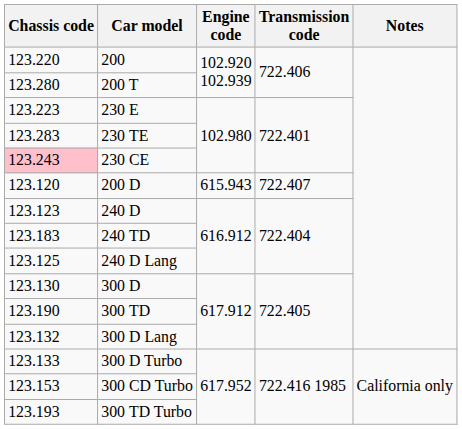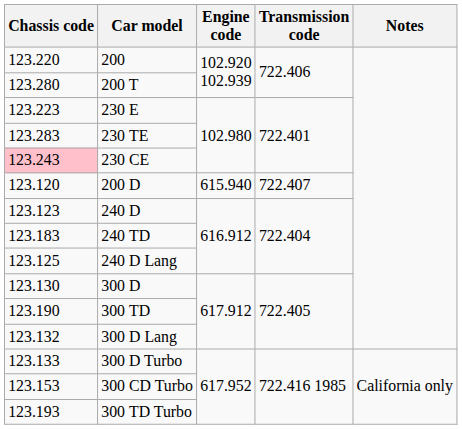 <table class="wikitable collapsible collapsed">
 <tr>
 <th>Chassis code</th>
 <th>Car model</th>
 <th>Engine<br>code</th>
 <th>Transmission<br>code</th>
 <th>Notes</th>
 </tr>
 <tr>
 <td>123.220</td>
 <td>200</td>
 <td rowspan="2">102.920<br>102.939</td>
 <td rowspan="2">722.406</td>
 </tr>
 <tr>
 <td>123.280</td>
 <td>200 T</td>
 </tr>
 <tr>
 <td>123.223</td>
 <td>230 E</td>
 <td rowspan="3">102.980</td>
 <td rowspan="3">722.401</td>
 </tr>
 <tr>
 <td>123.283</td>
 <td>230 TE</td>
 </tr>
 <tr>
 <td style="background: pink;">123.243</td>
 <td>230 CE</td>
 </tr>
 <tr>
 <td>123.120</td>
 <td>200 D</td>
-<td>615.943</td>
+<td>615.940</td>
 <td>722.407</td>
 </tr>
 <tr>
 <td>123.123</td>
 <td>240 D</td>
 <td rowspan="3">616.912</td>
 <td rowspan="3">722.404</td>
 </tr>
 <tr>
 <td>123.183</td>
 <td>240 TD</td>
 </tr>
 <tr>
 <td>123.125</td>
 <td>240 D Lang</td>
 </tr>
 <tr>
 <td>123.130</td>
 <td>300 D</td>
 <td rowspan="3">617.912</td>
 <td rowspan="3">722.405</td>
 </tr>
 <tr>
 <td>123.190</td>
 <td>300 TD</td>
 </tr>
 <tr>
 <td>123.132</td>
 <td>300 D Lang</td>
 </tr>
 <tr>
 <td>123.133</td>
 <td>300 D Turbo</td>
 <td rowspan="3">617.952</td>
 <td rowspan="3">722.416 1985</td>
 <td rowspan="3">California only</td>
 </tr>
 <tr>
 <td>123.153</td>
 <td>300 CD Turbo</td>
 </tr>
 <tr>
 <td>123.193</td>
 <td>300 TD Turbo</td>
 </tr>
 </table>
